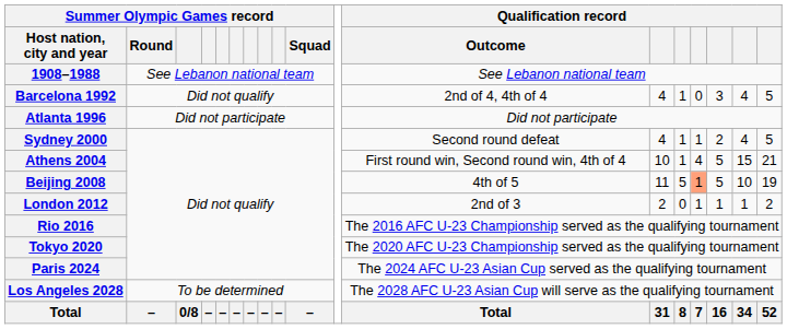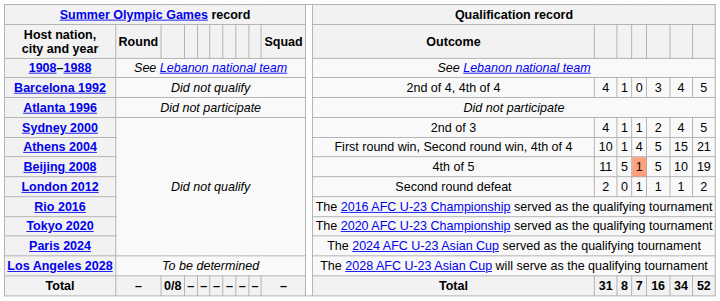 <table class="wikitable plainrowheaders" style="min-width:50%; font-size:90%; text-align:center;">
 <tr>
 <th colspan=10 style="width:80px;"><a href='#'>Summer Olympic Games</a> record</th>
 <th style="width:1%;background:white" rowspan="26"></th>
 <th colspan=7>Qualification record</th>
 </tr>
 <tr>
 <th scope="col">Host nation,<br>city and year</th>
 <th scope="col">Round</th>
 <th scope="col"></th>
 <th scope="col"></th>
 <th scope="col"></th>
 <th scope="col"></th>
 <th scope="col"></th>
 <th scope="col"></th>
 <th scope="col"></th>
 <th scope="col">Squad</th>
 <th scope="col">Outcome</th>
 <th scope="col"></th>
 <th scope="col"></th>
 <th scope="col"></th>
 <th scope="col"></th>
 <th scope="col"></th>
 <th scope="col"></th>
 </tr>
 <tr>
 <th scope="row"><a href='#'>1908</a>–<a href='#'>1988</a></th>
 <td colspan="9"><em>See <a href='#'>Lebanon national team</a></em></td>
 <td colspan="7"><em>See <a href='#'>Lebanon national team</a></em></td>
 </tr>
 <tr>
 <th scope="row"> <a href='#'>Barcelona 1992</a></th>
 <td colspan="9"><em>Did not qualify</em></td>
 <td>2nd of 4, 4th of 4</td>
 <td>4</td>
 <td>1</td>
 <td>0</td>
 <td>3</td>
 <td>4</td>
 <td>5</td>
 </tr>
 <tr>
 <th scope="row"> <a href='#'>Atlanta 1996</a></th>
 <td colspan="9"><em>Did not participate</em></td>
 <td colspan="7"><em>Did not participate</em></td>
 </tr>
 <tr>
 <th scope="row"> <a href='#'>Sydney 2000</a></th>
 <td colspan="9" rowspan="7"><em>Did not qualify</em></td>
-<td>Second round defeat</td>
+<td>2nd of 3</td>
 <td>4</td>
 <td>1</td>
 <td>1</td>
 <td>2</td>
 <td>4</td>
 <td>5</td>
 </tr>
 <tr>
 <th scope="row"> <a href='#'>Athens 2004</a></th>
 <td>First round win, Second round win, 4th of 4</td>
 <td>10</td>
 <td>1</td>
 <td>4</td>
 <td>5</td>
 <td>15</td>
 <td>21</td>
 </tr>
 <tr>
 <th scope="row"> <a href='#'>Beijing 2008</a></th>
 <td>4th of 5</td>
 <td>11</td>
 <td>5</td>
 <td style="background: lightsalmon;">1</td>
 <td>5</td>
 <td>10</td>
 <td>19</td>
 </tr>
 <tr>
 <th scope="row"> <a href='#'>London 2012</a></th>
-<td>2nd of 3</td>
+<td>Second round defeat</td>
 <td>2</td>
 <td>0</td>
 <td>1</td>
 <td>1</td>
 <td>1</td>
 <td>2</td>
 </tr>
 <tr>
 <th scope="row"> <a href='#'>Rio 2016</a></th>
 <td colspan="7">The <a href='#'>2016 AFC U-23 Championship</a> served as the qualifying tournament</td>
 </tr>
 <tr>
 <th scope="row"> <a href='#'>Tokyo 2020</a></th>
 <td colspan="7">The <a href='#'>2020 AFC U-23 Championship</a> served as the qualifying tournament</td>
 </tr>
 <tr>
 <th scope="row"> <a href='#'>Paris 2024</a></th>
 <td colspan="7">The <a href='#'>2024 AFC U-23 Asian Cup</a> served as the qualifying tournament</td>
 </tr>
 <tr>
 <th scope="row"> <a href='#'>Los Angeles 2028</a></th>
 <td colspan="9"><em>To be determined</em></td>
 <td colspan="7">The <a href='#'>2028 AFC U-23 Asian Cup</a> will serve as the qualifying tournament</td>
 </tr>
 <tr>
 <th>Total</th>
 <th>–</th>
 <th>0/8</th>
 <th>–</th>
 <th>–</th>
 <th>–</th>
 <th>–</th>
 <th>–</th>
 <th>–</th>
 <th>–</th>
 <th>Total</th>
 <th>31</th>
 <th>8</th>
 <th>7</th>
 <th>16</th>
 <th>34</th>
 <th>52</th>
 </tr>
 </table>
